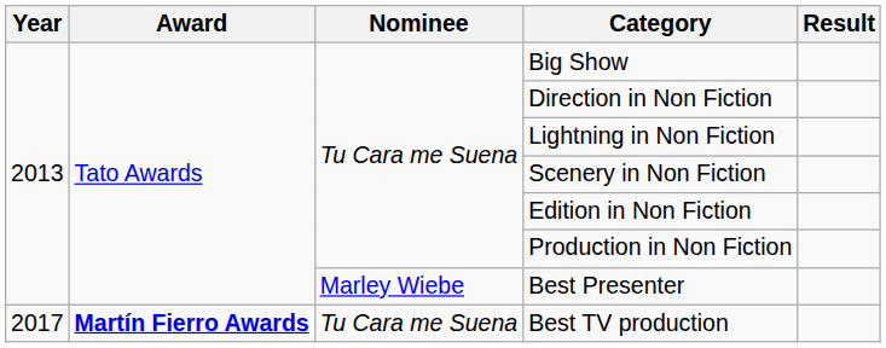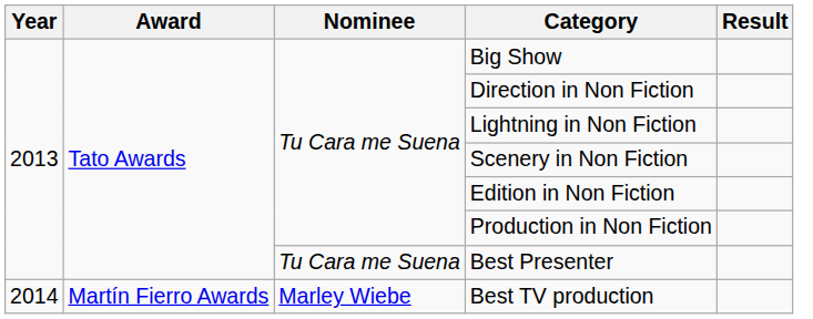 <table class="wikitable">
 <tr>
 <th>Year</th>
 <th>Award</th>
 <th>Nominee</th>
 <th>Category</th>
 <th>Result</th>
 </tr>
 <tr>
 <td rowspan = 7>2013</td>
 <td rowspan = 7><a href='#'>Tato Awards</a></td>
 <td rowspan = 6><em>Tu Cara me Suena</em></td>
 <td>Big Show</td>
 <td></td>
 </tr>
 <tr>
 <td>Direction in Non Fiction</td>
 <td></td>
 </tr>
 <tr>
 <td>Lightning in Non Fiction</td>
 <td></td>
 </tr>
 <tr>
 <td>Scenery in Non Fiction</td>
 <td></td>
 </tr>
 <tr>
 <td>Edition in Non Fiction</td>
 <td></td>
 </tr>
 <tr>
 <td>Production in Non Fiction</td>
 <td></td>
 </tr>
 <tr>
-<td><a href='#'>Marley Wiebe</a></td>
+<td><em>Tu Cara me Suena</em></td>
 <td>Best Presenter</td>
 <td></td>
 </tr>
 <tr>
-<td>2017</td>
-<td><strong><a href='#'>Martín Fierro Awards</a></strong></td>
-<td><em>Tu Cara me Suena</em></td>
+<td>2014</td>
+<td><a href='#'>Martín Fierro Awards</a></td>
+<td><a href='#'>Marley Wiebe</a></td>
 <td>Best TV production</td>
 <td></td>
 </tr>
 </table>
